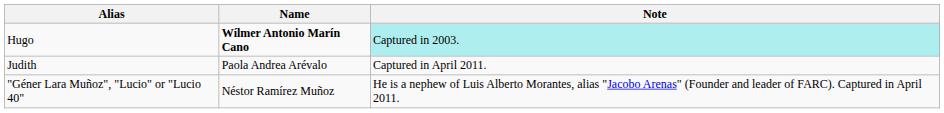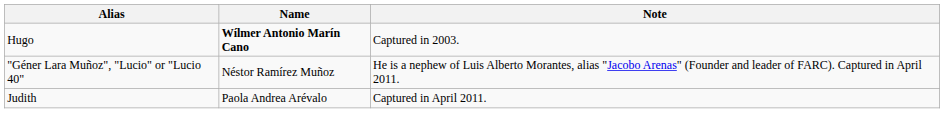 <table class="wikitable">
 <tr>
 <th>Alias</th>
 <th>Name</th>
 <th>Note</th>
 </tr>
 <tr>
 <td>Hugo</td>
 <td><strong>Wílmer Antonio Marín Cano</strong></td>
-<td style="background: paleturquoise;">Captured in 2003.</td>
+<td>Captured in 2003.</td>
+</tr>
+<tr>
+<td>"Géner Lara Muñoz", "Lucio" or "Lucio 40"</td>
+<td>Néstor Ramírez Muñoz</td>
+<td>He is a nephew of Luis Alberto Morantes, alias "<a href='#'>Jacobo Arenas</a>" (Founder and leader of FARC). Captured in April 2011.</td>
 </tr>
 <tr>
 <td>Judith</td>
 <td>Paola Andrea Arévalo</td>
 <td>Captured in April 2011.</td>
 </tr>
-<tr>
-<td>"Géner Lara Muñoz", "Lucio" or "Lucio 40"</td>
-<td>Néstor Ramírez Muñoz</td>
-<td>He is a nephew of Luis Alberto Morantes, alias "<a href='#'>Jacobo Arenas</a>" (Founder and leader of FARC). Captured in April 2011.</td>
-</tr>
 </table>
